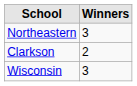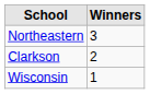 <table class="wikitable">
 <tr>
 <th style="background:#e5e5e5;">School</th>
 <th style="background:#e5e5e5;">Winners</th>
 </tr>
 <tr>
 <td><a href='#'>Northeastern</a></td>
 <td>3</td>
 </tr>
 <tr>
 <td><a href='#'>Clarkson</a></td>
 <td>2</td>
 </tr>
 <tr>
 <td><a href='#'>Wisconsin</a></td>
-<td>3</td>
+<td>1</td>
 </tr>
 </table>
